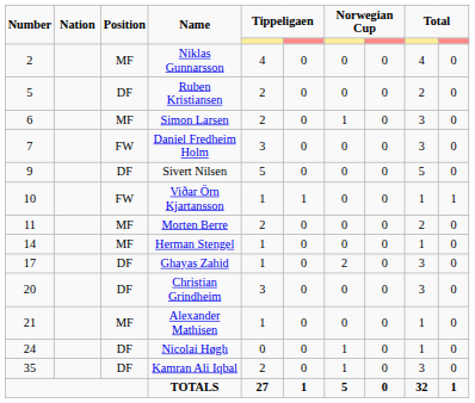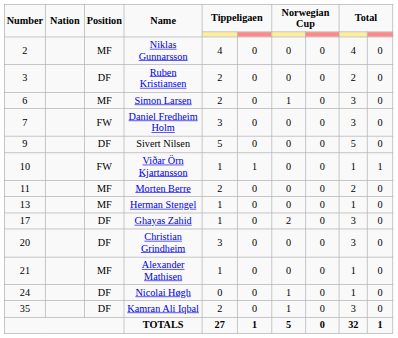 <table class="wikitable" style="font-size: 100%; text-align: center;">
 <tr>
 <td rowspan=2 width="10%" align=center><strong>Number</strong></td>
 <td rowspan=2 width="10%" align=center><strong>Nation</strong></td>
 <td rowspan=2 width="10%" align=center><strong>Position</strong></td>
 <td rowspan=2 width="20%" align=center><strong>Name</strong></td>
 <td colspan=2 align=center><strong>Tippeligaen</strong></td>
 <td colspan=2 align=center><strong>Norwegian Cup</strong></td>
 <td colspan=2 align=center><strong>Total</strong></td>
 </tr>
 <tr>
 <th width=60 style="background: #FFEE99"></th>
 <th width=60 style="background: #FF8888"></th>
 <th width=60 style="background: #FFEE99"></th>
 <th width=60 style="background: #FF8888"></th>
 <th width=60 style="background: #FFEE99"></th>
 <th width=60 style="background: #FF8888"></th>
 </tr>
 <tr>
 <td>2</td>
 <td></td>
 <td>MF</td>
 <td><a href='#'>Niklas Gunnarsson</a></td>
 <td>4</td>
 <td>0</td>
 <td>0</td>
 <td>0</td>
 <td>4</td>
 <td>0</td>
 </tr>
 <tr>
-<td>5</td>
+<td>3</td>
 <td></td>
 <td>DF</td>
 <td><a href='#'>Ruben Kristiansen</a></td>
 <td>2</td>
 <td>0</td>
 <td>0</td>
 <td>0</td>
 <td>2</td>
 <td>0</td>
 </tr>
 <tr>
 <td>6</td>
 <td></td>
 <td>MF</td>
 <td><a href='#'>Simon Larsen</a></td>
 <td>2</td>
 <td>0</td>
 <td>1</td>
 <td>0</td>
 <td>3</td>
 <td>0</td>
 </tr>
 <tr>
 <td>7</td>
 <td></td>
 <td>FW</td>
 <td><a href='#'>Daniel Fredheim Holm</a></td>
 <td>3</td>
 <td>0</td>
 <td>0</td>
 <td>0</td>
 <td>3</td>
 <td>0</td>
 </tr>
 <tr>
 <td>9</td>
 <td></td>
 <td>DF</td>
 <td>Sivert Nilsen</td>
 <td>5</td>
 <td>0</td>
 <td>0</td>
 <td>0</td>
 <td>5</td>
 <td>0</td>
 </tr>
 <tr>
 <td>10</td>
 <td></td>
 <td>FW</td>
 <td><a href='#'>Viðar Örn Kjartansson</a></td>
 <td>1</td>
 <td>1</td>
 <td>0</td>
 <td>0</td>
 <td>1</td>
 <td>1</td>
 </tr>
 <tr>
 <td>11</td>
 <td></td>
 <td>MF</td>
 <td><a href='#'>Morten Berre</a></td>
 <td>2</td>
 <td>0</td>
 <td>0</td>
 <td>0</td>
 <td>2</td>
 <td>0</td>
 </tr>
 <tr>
-<td>14</td>
+<td>13</td>
 <td></td>
 <td>MF</td>
 <td><a href='#'>Herman Stengel</a></td>
 <td>1</td>
 <td>0</td>
 <td>0</td>
 <td>0</td>
 <td>1</td>
 <td>0</td>
 </tr>
 <tr>
 <td>17</td>
 <td></td>
 <td>DF</td>
 <td><a href='#'>Ghayas Zahid</a></td>
 <td>1</td>
 <td>0</td>
 <td>2</td>
 <td>0</td>
 <td>3</td>
 <td>0</td>
 </tr>
 <tr>
 <td>20</td>
 <td></td>
 <td>DF</td>
 <td><a href='#'>Christian Grindheim</a></td>
 <td>3</td>
 <td>0</td>
 <td>0</td>
 <td>0</td>
 <td>3</td>
 <td>0</td>
 </tr>
 <tr>
 <td>21</td>
 <td></td>
 <td>MF</td>
 <td><a href='#'>Alexander Mathisen</a></td>
 <td>1</td>
 <td>0</td>
 <td>0</td>
 <td>0</td>
 <td>1</td>
 <td>0</td>
 </tr>
 <tr>
 <td>24</td>
 <td></td>
 <td>DF</td>
 <td><a href='#'>Nicolai Høgh</a></td>
 <td>0</td>
 <td>0</td>
 <td>1</td>
 <td>0</td>
 <td>1</td>
 <td>0</td>
 </tr>
 <tr>
 <td>35</td>
 <td></td>
 <td>DF</td>
 <td><a href='#'>Kamran Ali Iqbal</a></td>
 <td>2</td>
 <td>0</td>
 <td>1</td>
 <td>0</td>
 <td>3</td>
 <td>0</td>
 </tr>
 <tr>
 <td colspan=3></td>
 <td><strong>TOTALS</strong></td>
 <td><strong>27</strong></td>
 <td><strong>1</strong></td>
 <td><strong>5</strong></td>
 <td><strong>0</strong></td>
 <td><strong>32</strong></td>
 <td><strong>1</strong></td>
 </tr>
 </table>
